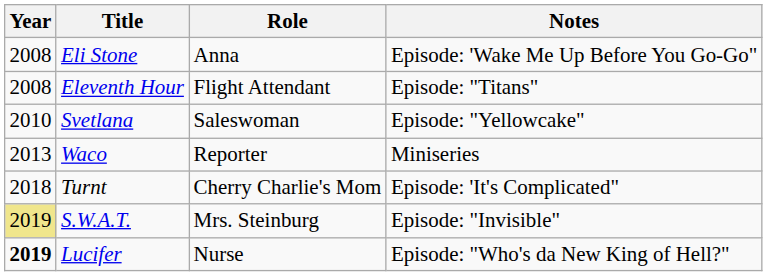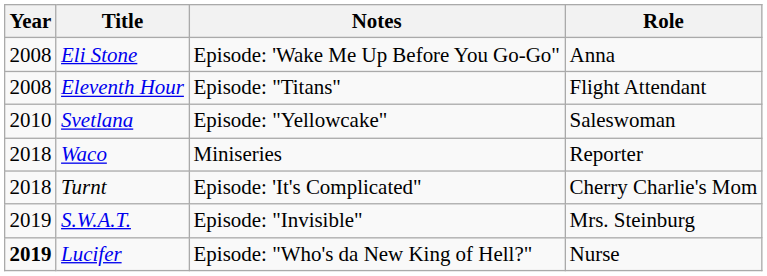 <table class="wikitable sortable">
 <tr>
 <th>Year</th>
 <th>Title</th>
+<th>Notes</th>
 <th>Role</th>
-<th>Notes</th>
 </tr>
 <tr>
 <td>2008</td>
 <td><em><a href='#'>Eli Stone</a></em></td>
+<td>Episode: 'Wake Me Up Before You Go-Go"</td>
 <td>Anna</td>
-<td>Episode: 'Wake Me Up Before You Go-Go"</td>
 </tr>
 <tr>
 <td>2008</td>
 <td><a href='#'><em>Eleventh Hour</em></a></td>
+<td>Episode: "Titans"</td>
 <td>Flight Attendant</td>
-<td>Episode: "Titans"</td>
 </tr>
 <tr>
 <td>2010</td>
 <td><a href='#'><em>Svetlana</em></a></td>
+<td>Episode: "Yellowcake"</td>
 <td>Saleswoman</td>
-<td>Episode: "Yellowcake"</td>
 </tr>
 <tr>
-<td>2013</td>
+<td>2018</td>
 <td><a href='#'><em>Waco</em></a></td>
+<td>Miniseries</td>
 <td>Reporter</td>
-<td>Miniseries</td>
 </tr>
 <tr>
 <td>2018</td>
 <td><em>Turnt</em></td>
+<td>Episode: 'It's Complicated"</td>
 <td>Cherry Charlie's Mom</td>
-<td>Episode: 'It's Complicated"</td>
 </tr>
 <tr>
-<td style="background: khaki;">2019</td>
+<td>2019</td>
 <td><a href='#'><em>S.W.A.T.</em></a></td>
+<td>Episode: "Invisible"</td>
 <td>Mrs. Steinburg</td>
-<td>Episode: "Invisible"</td>
 </tr>
 <tr>
 <td><strong>2019</strong></td>
 <td><a href='#'><em>Lucifer</em></a></td>
+<td>Episode: "Who's da New King of Hell?"</td>
 <td>Nurse</td>
-<td>Episode: "Who's da New King of Hell?"</td>
 </tr>
 </table>
